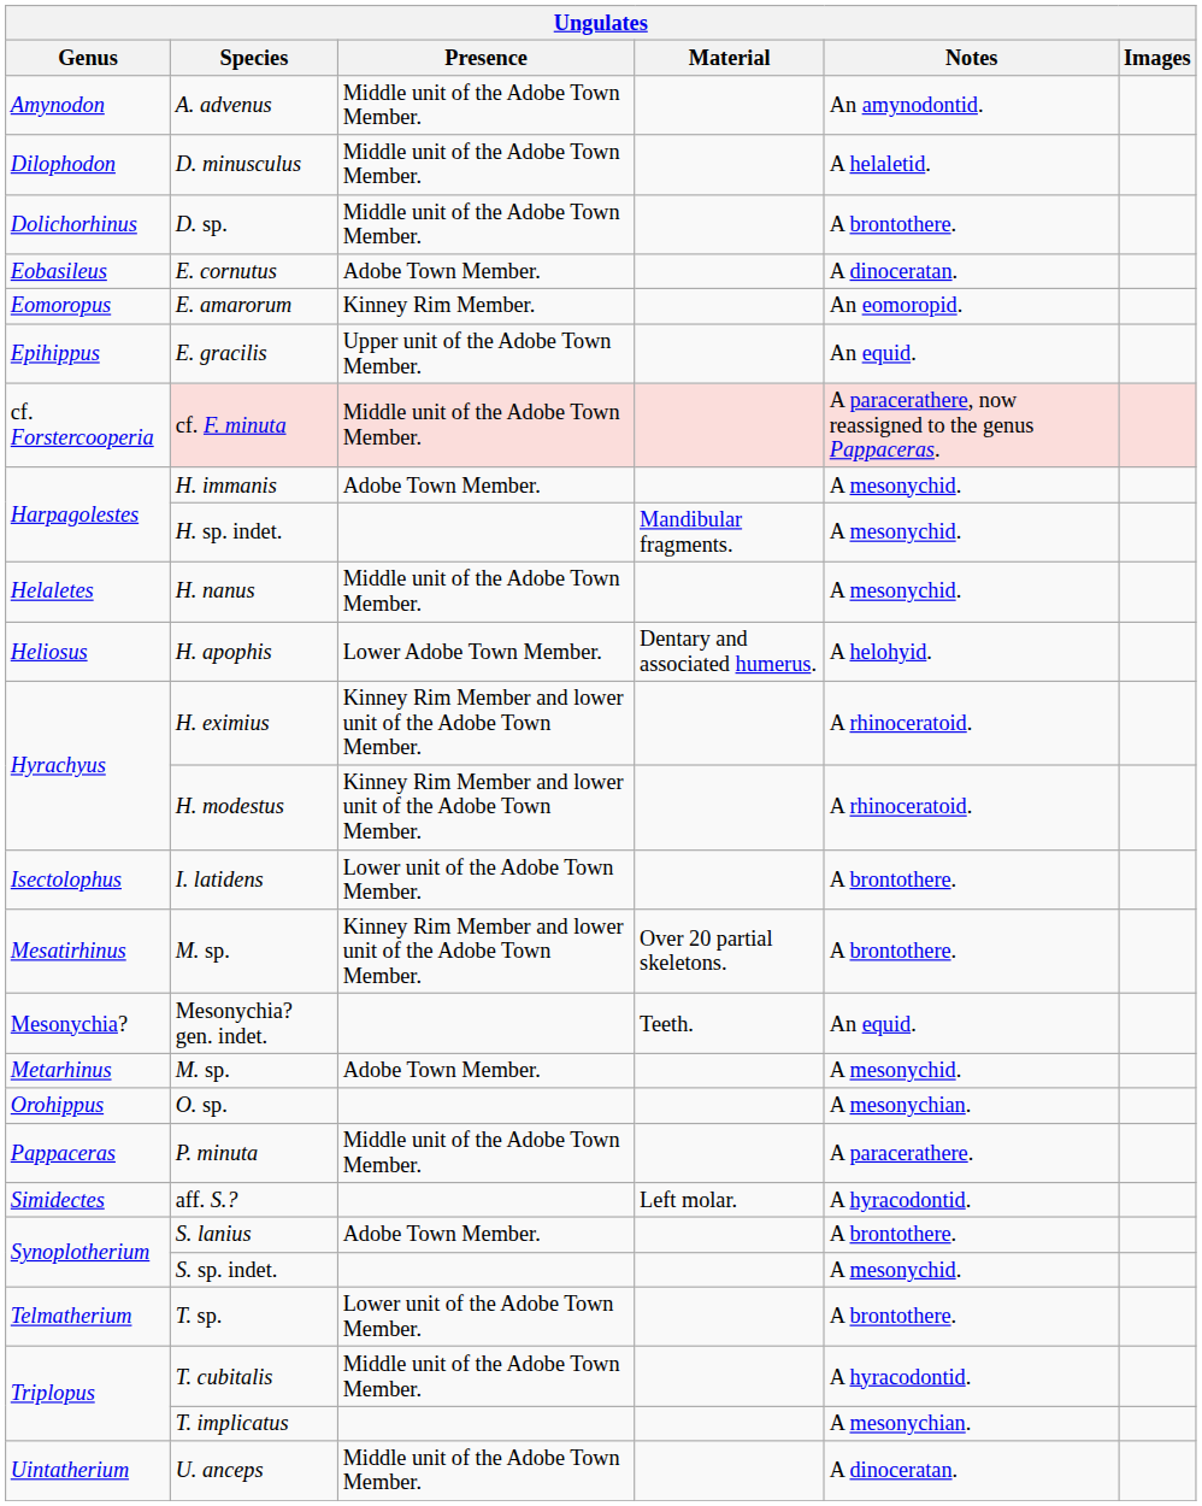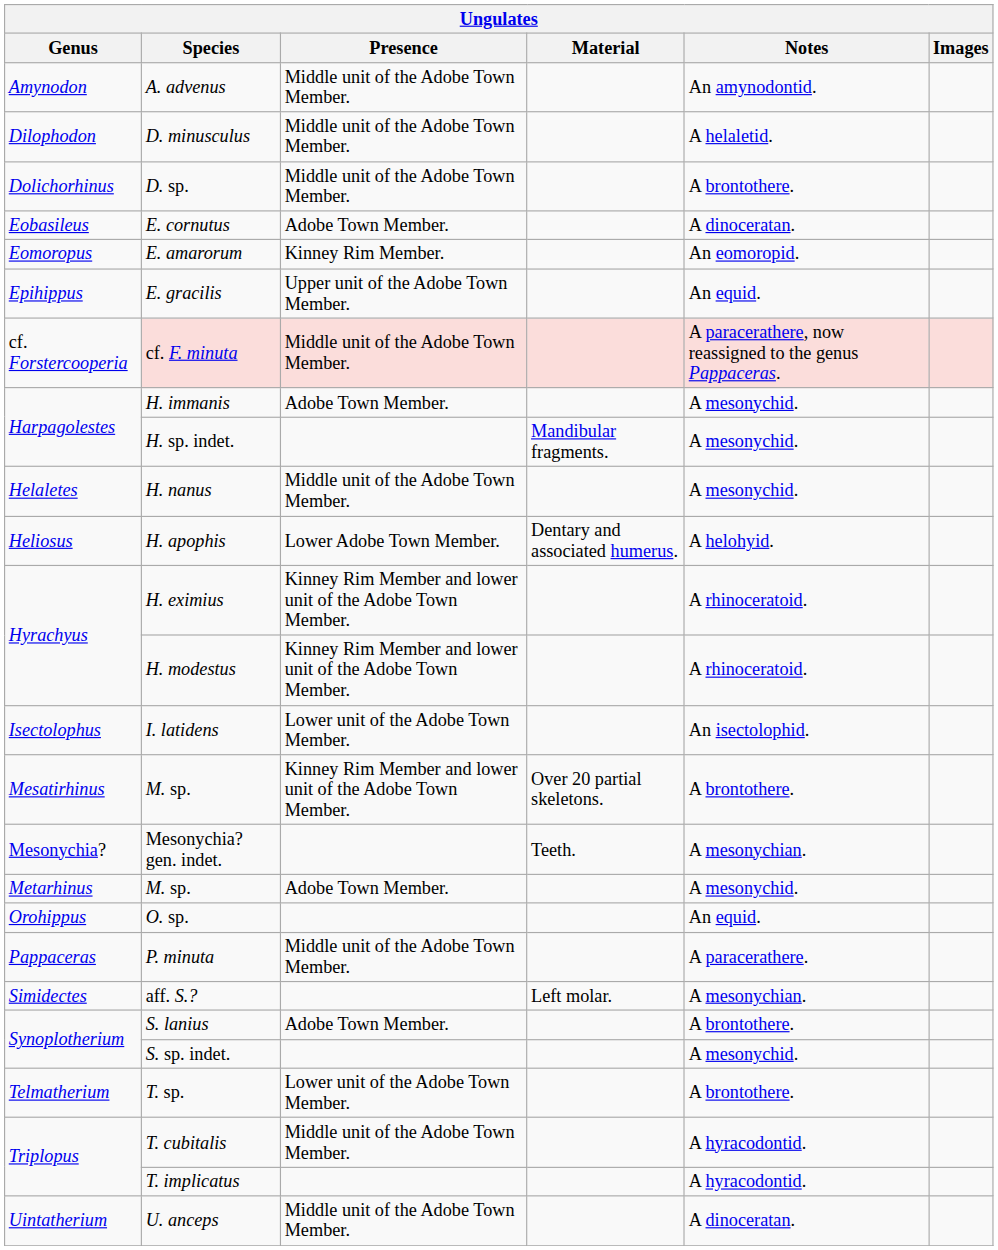 <table class="wikitable" align="center">
 <tr>
 <th colspan="6" align="center"><strong><a href='#'>Ungulates</a></strong></th>
 </tr>
 <tr>
 <th>Genus</th>
 <th>Species</th>
 <th>Presence</th>
 <th><strong>Material</strong></th>
 <th>Notes</th>
 <th>Images</th>
 </tr>
 <tr>
 <td><em><a href='#'>Amynodon</a></em></td>
 <td><em>A. advenus</em></td>
 <td>Middle unit of the Adobe Town Member.</td>
 <td></td>
 <td>An <a href='#'>amynodontid</a>.</td>
 <td></td>
 </tr>
 <tr>
 <td><em><a href='#'>Dilophodon</a></em></td>
 <td><em>D. minusculus</em></td>
 <td>Middle unit of the Adobe Town Member.</td>
 <td></td>
 <td>A <a href='#'>helaletid</a>.</td>
 <td></td>
 </tr>
 <tr>
 <td><em><a href='#'>Dolichorhinus</a></em></td>
 <td><em>D.</em> sp.</td>
 <td>Middle unit of the Adobe Town Member.</td>
 <td></td>
 <td>A <a href='#'>brontothere</a>.</td>
 <td></td>
 </tr>
 <tr>
 <td><em><a href='#'>Eobasileus</a></em></td>
 <td><em>E. cornutus</em></td>
 <td>Adobe Town Member.</td>
 <td></td>
 <td>A <a href='#'>dinoceratan</a>.</td>
 <td></td>
 </tr>
 <tr>
 <td><em><a href='#'>Eomoropus</a></em></td>
 <td><em>E. amarorum</em></td>
 <td>Kinney Rim Member.</td>
 <td></td>
 <td>An <a href='#'>eomoropid</a>.</td>
 <td></td>
 </tr>
 <tr>
 <td><em><a href='#'>Epihippus</a></em></td>
 <td><em>E. gracilis</em></td>
 <td>Upper unit of the Adobe Town Member.</td>
 <td></td>
 <td>An <a href='#'>equid</a>.</td>
 <td></td>
 </tr>
 <tr>
 <td>cf. <em><a href='#'>Forstercooperia</a></em></td>
 <td style="background:#fbdddb;">cf. <em><a href='#'>F. minuta</a></em></td>
 <td style="background:#fbdddb;">Middle unit of the Adobe Town Member.</td>
 <td style="background:#fbdddb;"></td>
 <td style="background:#fbdddb;">A <a href='#'>paracerathere</a>, now reassigned to the genus <em><a href='#'>Pappaceras</a></em>.</td>
 <td style="background:#fbdddb;"></td>
 </tr>
 <tr>
 <td rowspan=2><em><a href='#'>Harpagolestes</a></em></td>
 <td><em>H. immanis</em></td>
 <td>Adobe Town Member.</td>
 <td></td>
 <td>A <a href='#'>mesonychid</a>.</td>
 <td></td>
 </tr>
 <tr>
 <td><em>H.</em> sp. indet.</td>
 <td></td>
 <td><a href='#'>Mandibular</a> fragments.</td>
 <td>A <a href='#'>mesonychid</a>.</td>
 <td></td>
 </tr>
 <tr>
 <td><em><a href='#'>Helaletes</a></em></td>
 <td><em>H. nanus</em></td>
 <td>Middle unit of the Adobe Town Member.</td>
 <td></td>
 <td>A <a href='#'>mesonychid</a>.</td>
 <td></td>
 </tr>
 <tr>
 <td><em><a href='#'>Heliosus</a></em></td>
 <td><em>H. apophis</em></td>
 <td>Lower Adobe Town Member.</td>
 <td>Dentary and associated <a href='#'>humerus</a>.</td>
 <td>A <a href='#'>helohyid</a>.</td>
 <td></td>
 </tr>
 <tr>
 <td rowspan=2><em><a href='#'>Hyrachyus</a></em></td>
 <td><em>H. eximius</em></td>
 <td>Kinney Rim Member and lower unit of the Adobe Town Member.</td>
 <td></td>
 <td>A <a href='#'>rhinoceratoid</a>.</td>
 <td></td>
 </tr>
 <tr>
 <td><em>H. modestus</em></td>
 <td>Kinney Rim Member and lower unit of the Adobe Town Member.</td>
 <td></td>
 <td>A <a href='#'>rhinoceratoid</a>.</td>
 <td></td>
 </tr>
 <tr>
 <td><em><a href='#'>Isectolophus</a></em></td>
 <td><em>I. latidens</em></td>
 <td>Lower unit of the Adobe Town Member.</td>
 <td></td>
-<td>A <a href='#'>brontothere</a>.</td>
+<td>An <a href='#'>isectolophid</a>.</td>
 <td></td>
 </tr>
 <tr>
 <td><em><a href='#'>Mesatirhinus</a></em></td>
 <td><em>M.</em> sp.</td>
 <td>Kinney Rim Member and lower unit of the Adobe Town Member.</td>
 <td>Over 20 partial skeletons.</td>
 <td>A <a href='#'>brontothere</a>.</td>
 <td></td>
 </tr>
 <tr>
 <td><a href='#'>Mesonychia</a>?</td>
 <td>Mesonychia? gen. indet.</td>
 <td></td>
 <td>Teeth.</td>
-<td>An <a href='#'>equid</a>.</td>
+<td>A <a href='#'>mesonychian</a>.</td>
 <td></td>
 </tr>
 <tr>
 <td><em><a href='#'>Metarhinus</a></em></td>
 <td><em>M.</em> sp.</td>
 <td>Adobe Town Member.</td>
 <td></td>
 <td>A <a href='#'>mesonychid</a>.</td>
 <td></td>
 </tr>
 <tr>
 <td><em><a href='#'>Orohippus</a></em></td>
 <td><em>O.</em> sp.</td>
 <td></td>
 <td></td>
-<td>A <a href='#'>mesonychian</a>.</td>
+<td>An <a href='#'>equid</a>.</td>
 <td></td>
 </tr>
 <tr>
 <td><em><a href='#'>Pappaceras</a></em></td>
 <td><em>P. minuta</em></td>
 <td>Middle unit of the Adobe Town Member.</td>
 <td></td>
 <td>A <a href='#'>paracerathere</a>.</td>
 <td></td>
 </tr>
 <tr>
 <td><em><a href='#'>Simidectes</a></em></td>
 <td>aff. <em>S.?</em></td>
 <td></td>
 <td>Left molar.</td>
-<td>A <a href='#'>hyracodontid</a>.</td>
+<td>A <a href='#'>mesonychian</a>.</td>
 <td></td>
 </tr>
 <tr>
 <td rowspan="2"><em><a href='#'>Synoplotherium</a></em></td>
 <td><em>S. lanius</em></td>
 <td>Adobe Town Member.</td>
 <td></td>
 <td>A <a href='#'>brontothere</a>.</td>
 <td></td>
 </tr>
 <tr>
 <td><em>S.</em> sp. indet.</td>
 <td></td>
 <td></td>
 <td>A <a href='#'>mesonychid</a>.</td>
 <td></td>
 </tr>
 <tr>
 <td><em><a href='#'>Telmatherium</a></em></td>
 <td><em>T.</em> sp.</td>
 <td>Lower unit of the Adobe Town Member.</td>
 <td></td>
 <td>A <a href='#'>brontothere</a>.</td>
 <td></td>
 </tr>
 <tr>
 <td rowspan=2><em><a href='#'>Triplopus</a></em></td>
 <td><em>T. cubitalis</em></td>
 <td>Middle unit of the Adobe Town Member.</td>
 <td></td>
 <td>A <a href='#'>hyracodontid</a>.</td>
 <td></td>
 </tr>
 <tr>
 <td><em>T. implicatus</em></td>
 <td></td>
 <td></td>
-<td>A <a href='#'>mesonychian</a>.</td>
+<td>A <a href='#'>hyracodontid</a>.</td>
 <td></td>
 </tr>
 <tr>
 <td><em><a href='#'>Uintatherium</a></em></td>
 <td><em>U. anceps</em></td>
 <td>Middle unit of the Adobe Town Member.</td>
 <td></td>
 <td>A <a href='#'>dinoceratan</a>.</td>
 <td></td>
 </tr>
 <tr>
 </tr>
 </table>
